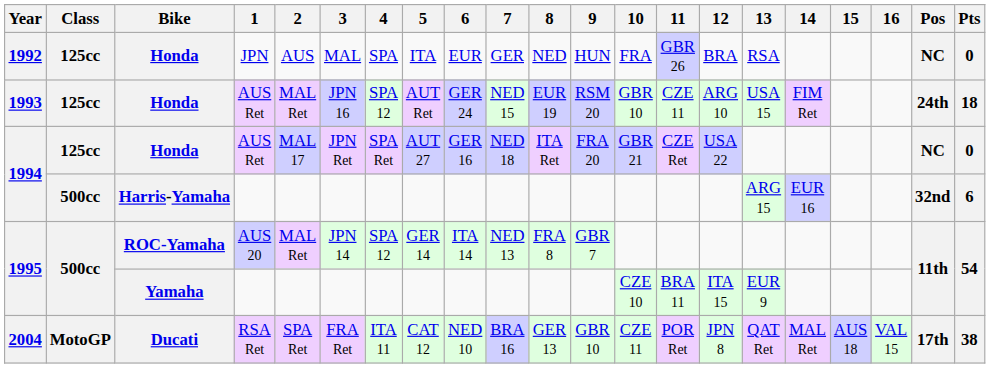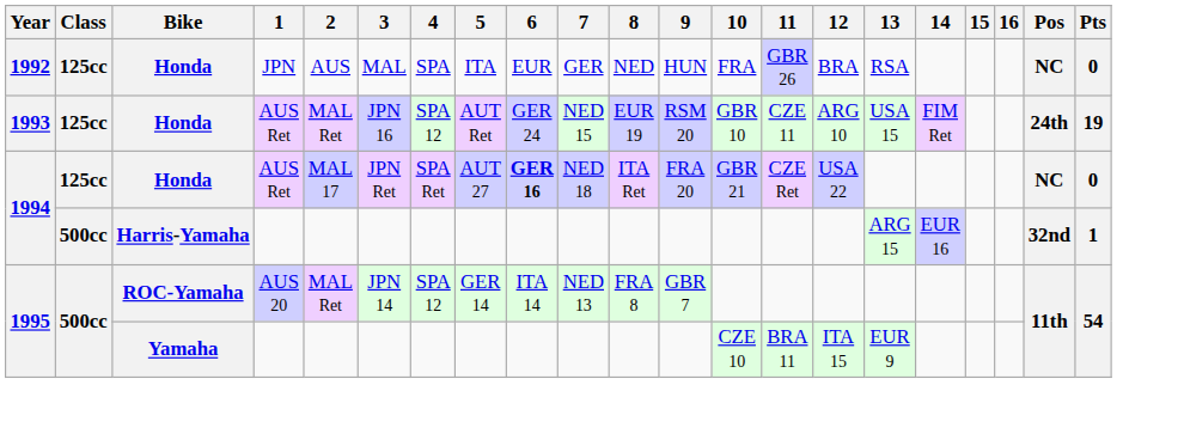 <table class="wikitable" style="text-align:center; font-size:90%">
 <tr>
 <th>Year</th>
 <th>Class</th>
 <th>Bike</th>
 <th>1</th>
 <th>2</th>
 <th>3</th>
 <th>4</th>
 <th>5</th>
 <th>6</th>
 <th>7</th>
 <th>8</th>
 <th>9</th>
 <th>10</th>
 <th>11</th>
 <th>12</th>
 <th>13</th>
 <th>14</th>
 <th>15</th>
 <th>16</th>
 <th>Pos</th>
 <th>Pts</th>
 </tr>
 <tr>
 <th><a href='#'>1992</a></th>
 <th>125cc</th>
 <th><a href='#'>Honda</a></th>
 <td><a href='#'>JPN</a></td>
 <td><a href='#'>AUS</a></td>
 <td><a href='#'>MAL</a></td>
 <td><a href='#'>SPA</a></td>
 <td><a href='#'>ITA</a></td>
 <td><a href='#'>EUR</a></td>
 <td><a href='#'>GER</a></td>
 <td><a href='#'>NED</a></td>
 <td><a href='#'>HUN</a></td>
 <td><a href='#'>FRA</a></td>
 <td style="background:#CFCFFF;"><a href='#'>GBR</a><br><small>26</small></td>
 <td><a href='#'>BRA</a></td>
 <td><a href='#'>RSA</a></td>
 <td></td>
 <td></td>
 <td></td>
 <th>NC</th>
 <th>0</th>
 </tr>
 <tr>
 <th><a href='#'>1993</a></th>
 <th>125cc</th>
 <th><a href='#'>Honda</a></th>
 <td style="background:#EFCFFF;"><a href='#'>AUS</a><br><small>Ret</small></td>
 <td style="background:#EFCFFF;"><a href='#'>MAL</a><br><small>Ret</small></td>
 <td style="background:#CFCFFF;"><a href='#'>JPN</a><br><small>16</small></td>
 <td style="background:#DFFFDF;"><a href='#'>SPA</a><br><small>12</small></td>
 <td style="background:#EFCFFF;"><a href='#'>AUT</a><br><small>Ret</small></td>
 <td style="background:#CFCFFF;"><a href='#'>GER</a><br><small>24</small></td>
 <td style="background:#DFFFDF;"><a href='#'>NED</a><br><small>15</small></td>
 <td style="background:#CFCFFF;"><a href='#'>EUR</a><br><small>19</small></td>
 <td style="background:#CFCFFF;"><a href='#'>RSM</a><br><small>20</small></td>
 <td style="background:#DFFFDF;"><a href='#'>GBR</a><br><small>10</small></td>
 <td style="background:#DFFFDF;"><a href='#'>CZE</a><br><small>11</small></td>
 <td style="background:#DFFFDF;"><a href='#'>ARG</a><br><small>10</small></td>
 <td style="background:#DFFFDF;"><a href='#'>USA</a><br><small>15</small></td>
 <td style="background:#EFCFFF;"><a href='#'>FIM</a><br><small>Ret</small></td>
 <td></td>
 <td></td>
 <th>24th</th>
-<th>18</th>
+<th>19</th>
 </tr>
 <tr>
 <th rowspan=2><a href='#'>1994</a></th>
 <th>125cc</th>
 <th><a href='#'>Honda</a></th>
 <td style="background:#EFCFFF;"><a href='#'>AUS</a><br><small>Ret</small></td>
 <td style="background:#CFCFFF;"><a href='#'>MAL</a><br><small>17</small></td>
 <td style="background:#EFCFFF;"><a href='#'>JPN</a><br><small>Ret</small></td>
 <td style="background:#EFCFFF;"><a href='#'>SPA</a><br><small>Ret</small></td>
 <td style="background:#CFCFFF;"><a href='#'>AUT</a><br><small>27</small></td>
-<td style="background:#CFCFFF;"><a href='#'>GER</a><br><small>16</small></td>
+<td style="background:#CFCFFF;"><strong><a href='#'>GER</a><br><small>16</small></strong></td>
 <td style="background:#CFCFFF;"><a href='#'>NED</a><br><small>18</small></td>
 <td style="background:#EFCFFF;"><a href='#'>ITA</a><br><small>Ret</small></td>
 <td style="background:#CFCFFF;"><a href='#'>FRA</a><br><small>20</small></td>
 <td style="background:#CFCFFF;"><a href='#'>GBR</a><br><small>21</small></td>
 <td style="background:#EFCFFF;"><a href='#'>CZE</a><br><small>Ret</small></td>
 <td style="background:#CFCFFF;"><a href='#'>USA</a><br><small>22</small></td>
 <td></td>
 <td></td>
 <td></td>
 <td></td>
 <th>NC</th>
 <th>0</th>
 </tr>
 <tr>
 <th>500cc</th>
 <th><a href='#'>Harris</a>-<a href='#'>Yamaha</a></th>
 <td></td>
 <td></td>
 <td></td>
 <td></td>
 <td></td>
 <td></td>
 <td></td>
 <td></td>
 <td></td>
 <td></td>
 <td></td>
 <td></td>
 <td style="background:#DFFFDF;"><a href='#'>ARG</a><br><small>15</small></td>
 <td style="background:#CFCFFF;"><a href='#'>EUR</a><br><small>16</small></td>
 <td></td>
 <td></td>
 <th>32nd</th>
-<th>6</th>
+<th>1</th>
 </tr>
 <tr>
 <th rowspan=2><a href='#'>1995</a></th>
 <th rowspan=2>500cc</th>
 <th><a href='#'>ROC-Yamaha</a></th>
 <td style="background:#CFCFFF;"><a href='#'>AUS</a><br><small>20</small></td>
 <td style="background:#EFCFFF;"><a href='#'>MAL</a><br><small>Ret</small></td>
 <td style="background:#DFFFDF;"><a href='#'>JPN</a><br><small>14</small></td>
 <td style="background:#DFFFDF;"><a href='#'>SPA</a><br><small>12</small></td>
 <td style="background:#DFFFDF;"><a href='#'>GER</a><br><small>14</small></td>
 <td style="background:#DFFFDF;"><a href='#'>ITA</a><br><small>14</small></td>
 <td style="background:#DFFFDF;"><a href='#'>NED</a><br><small>13</small></td>
 <td style="background:#DFFFDF;"><a href='#'>FRA</a><br><small>8</small></td>
 <td style="background:#DFFFDF;"><a href='#'>GBR</a><br><small>7</small></td>
 <td></td>
 <td></td>
 <td></td>
 <td></td>
 <td></td>
 <td></td>
 <td></td>
 <th rowspan=2>11th</th>
 <th rowspan=2>54</th>
 </tr>
 <tr>
 <th><a href='#'>Yamaha</a></th>
 <td></td>
 <td></td>
 <td></td>
 <td></td>
 <td></td>
 <td></td>
 <td></td>
 <td></td>
 <td></td>
 <td style="background:#DFFFDF;"><a href='#'>CZE</a><br><small>10</small></td>
 <td style="background:#DFFFDF;"><a href='#'>BRA</a><br><small>11</small></td>
 <td style="background:#DFFFDF;"><a href='#'>ITA</a><br><small>15</small></td>
 <td style="background:#DFFFDF;"><a href='#'>EUR</a><br><small>9</small></td>
 <td></td>
 <td></td>
 <td></td>
 </tr>
-<tr>
-<th><a href='#'>2004</a></th>
-<th>MotoGP</th>
-<th><a href='#'>Ducati</a></th>
-<td style="background:#EFCFFF;"><a href='#'>RSA</a><br><small>Ret</small></td>
-<td style="background:#EFCFFF;"><a href='#'>SPA</a><br><small>Ret</small></td>
-<td style="background:#EFCFFF;"><a href='#'>FRA</a><br><small>Ret</small></td>
-<td style="background:#DFFFDF;"><a href='#'>ITA</a><br><small>11</small></td>
-<td style="background:#DFFFDF;"><a href='#'>CAT</a><br><small>12</small></td>
-<td style="background:#DFFFDF;"><a href='#'>NED</a><br><small>10</small></td>
-<td style="background:#CFCFFF;"><a href='#'>BRA</a><br><small>16</small></td>
-<td style="background:#DFFFDF;"><a href='#'>GER</a><br><small>13</small></td>
-<td style="background:#DFFFDF;"><a href='#'>GBR</a><br><small>10</small></td>
-<td style="background:#DFFFDF;"><a href='#'>CZE</a><br><small>11</small></td>
-<td style="background:#EFCFFF;"><a href='#'>POR</a><br><small>Ret</small></td>
-<td style="background:#DFFFDF;"><a href='#'>JPN</a><br><small>8</small></td>
-<td style="background:#EFCFFF;"><a href='#'>QAT</a><br><small>Ret</small></td>
-<td style="background:#EFCFFF;"><a href='#'>MAL</a><br><small>Ret</small></td>
-<td style="background:#CFCFFF;"><a href='#'>AUS</a><br><small>18</small></td>
-<td style="background:#DFFFDF;"><a href='#'>VAL</a><br><small>15</small></td>
-<th>17th</th>
-<th>38</th>
-</tr>
 </table>
